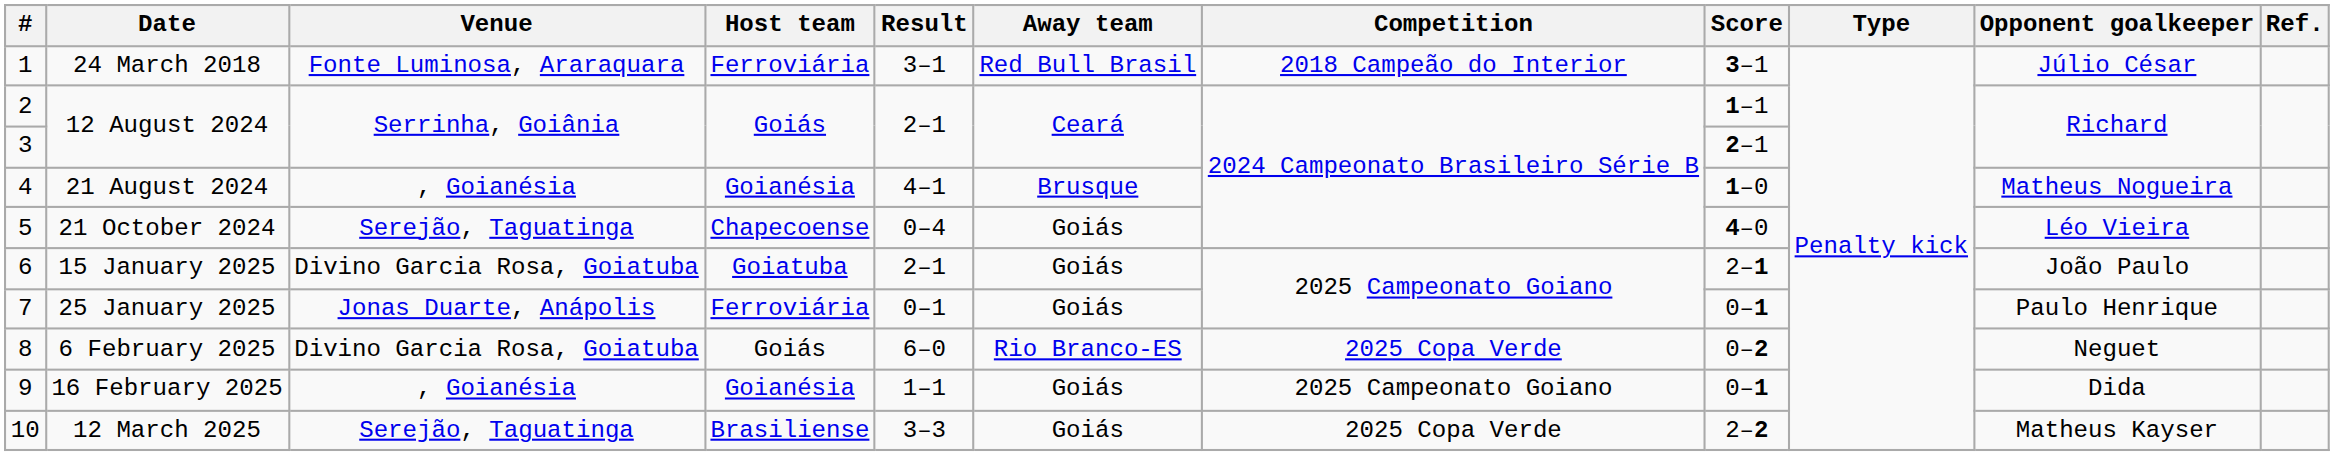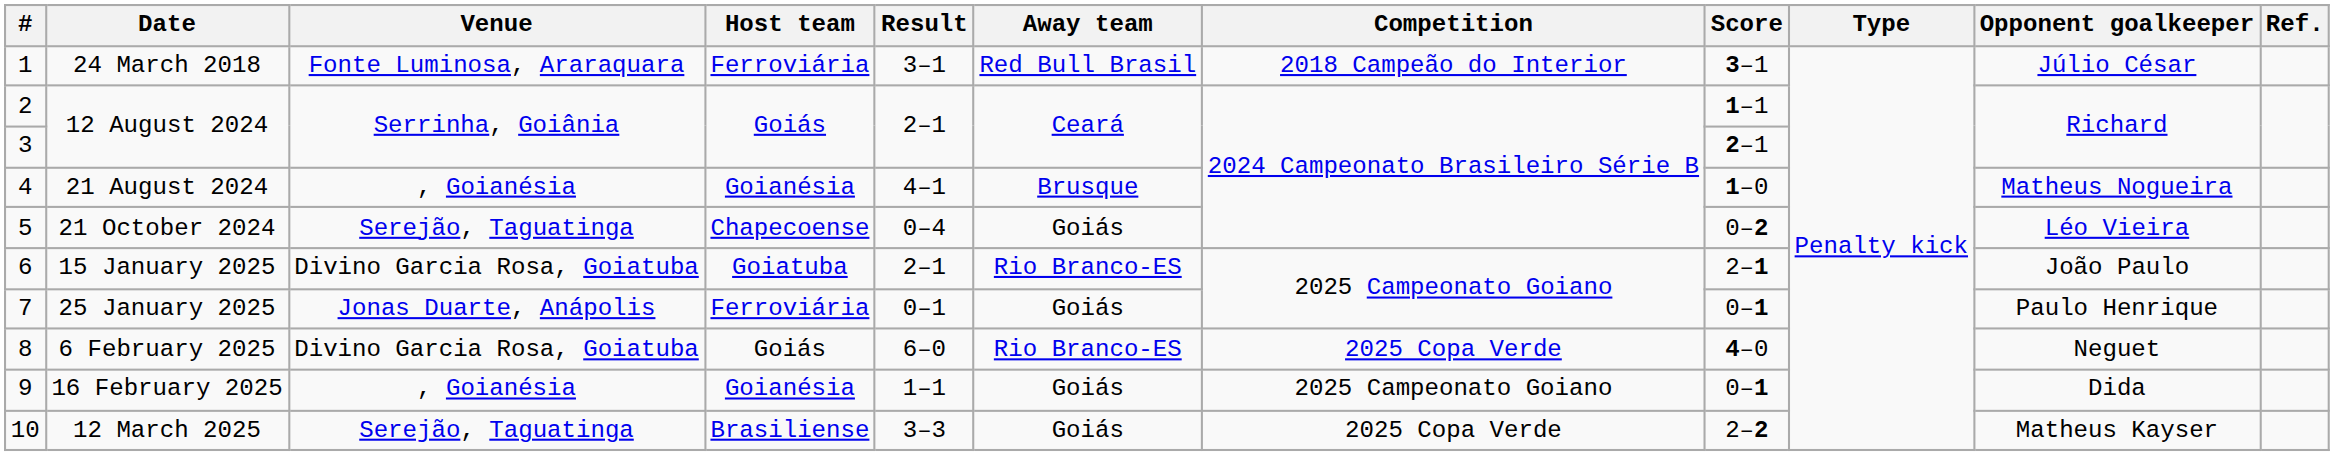 <table class="wikitable sortable" style="text-align:center;font-size:90%">
 <tr>
 <th>#</th>
 <th>Date</th>
 <th>Venue</th>
 <th>Host team</th>
 <th>Result</th>
 <th>Away team</th>
 <th>Competition</th>
 <th>Score</th>
 <th>Type</th>
 <th>Opponent goalkeeper</th>
 <th>Ref.</th>
 </tr>
 <tr>
 <td>1</td>
 <td>24 March 2018</td>
 <td><a href='#'>Fonte Luminosa</a>, <a href='#'>Araraquara</a></td>
 <td><a href='#'>Ferroviária</a></td>
 <td>3–1</td>
 <td><a href='#'>Red Bull Brasil</a></td>
 <td><a href='#'>2018 Campeão do Interior</a></td>
 <td><strong>3</strong>–1</td>
 <td rowspan=10><a href='#'>Penalty kick</a></td>
 <td><a href='#'>Júlio César</a></td>
 <td></td>
 </tr>
 <tr>
 <td>2</td>
 <td rowspan=2>12 August 2024</td>
 <td rowspan=2><a href='#'>Serrinha</a>, <a href='#'>Goiânia</a></td>
 <td rowspan=2><a href='#'>Goiás</a></td>
 <td rowspan=2>2–1</td>
 <td rowspan=2><a href='#'>Ceará</a></td>
 <td rowspan=4><a href='#'>2024 Campeonato Brasileiro Série B</a></td>
 <td><strong>1</strong>–1</td>
 <td rowspan=2><a href='#'>Richard</a></td>
 <td rowspan=2></td>
 </tr>
 <tr>
 <td>3</td>
 <td><strong>2</strong>–1</td>
 </tr>
 <tr>
 <td>4</td>
 <td>21 August 2024</td>
 <td>, <a href='#'>Goianésia</a></td>
 <td><a href='#'>Goianésia</a></td>
 <td>4–1</td>
 <td><a href='#'>Brusque</a></td>
 <td><strong>1</strong>–0</td>
 <td><a href='#'>Matheus Nogueira</a></td>
 <td></td>
 </tr>
 <tr>
 <td>5</td>
 <td>21 October 2024</td>
 <td><a href='#'>Serejão</a>, <a href='#'>Taguatinga</a></td>
 <td><a href='#'>Chapecoense</a></td>
 <td>0–4</td>
 <td>Goiás</td>
-<td><strong>4</strong>–0</td>
+<td>0–<strong>2</strong></td>
 <td><a href='#'>Léo Vieira</a></td>
 <td></td>
 </tr>
 <tr>
 <td>6</td>
 <td>15 January 2025</td>
 <td>Divino Garcia Rosa, <a href='#'>Goiatuba</a></td>
 <td><a href='#'>Goiatuba</a></td>
 <td>2–1</td>
-<td>Goiás</td>
+<td><a href='#'>Rio Branco-ES</a></td>
 <td rowspan=2>2025 <a href='#'>Campeonato Goiano</a></td>
 <td>2–<strong>1</strong></td>
 <td>João Paulo</td>
 <td></td>
 </tr>
 <tr>
 <td>7</td>
 <td>25 January 2025</td>
 <td><a href='#'>Jonas Duarte</a>, <a href='#'>Anápolis</a></td>
 <td><a href='#'>Ferroviária</a></td>
 <td>0–1</td>
 <td>Goiás</td>
 <td>0–<strong>1</strong></td>
 <td>Paulo Henrique</td>
 <td></td>
 </tr>
 <tr>
 <td>8</td>
 <td>6 February 2025</td>
 <td>Divino Garcia Rosa, <a href='#'>Goiatuba</a></td>
 <td>Goiás</td>
 <td>6–0</td>
 <td><a href='#'>Rio Branco-ES</a></td>
 <td><a href='#'>2025 Copa Verde</a></td>
-<td>0–<strong>2</strong></td>
+<td><strong>4</strong>–0</td>
 <td>Neguet</td>
 <td></td>
 </tr>
 <tr>
 <td>9</td>
 <td>16 February 2025</td>
 <td>, <a href='#'>Goianésia</a></td>
 <td><a href='#'>Goianésia</a></td>
 <td>1–1</td>
 <td>Goiás</td>
 <td>2025 Campeonato Goiano</td>
 <td>0–<strong>1</strong></td>
 <td>Dida</td>
 <td></td>
 </tr>
 <tr>
 <td>10</td>
 <td>12 March 2025</td>
 <td><a href='#'>Serejão</a>, <a href='#'>Taguatinga</a></td>
 <td><a href='#'>Brasiliense</a></td>
 <td>3–3</td>
 <td>Goiás</td>
 <td>2025 Copa Verde</td>
 <td>2–<strong>2</strong></td>
 <td>Matheus Kayser</td>
 <td></td>
 </tr>
 </table>
